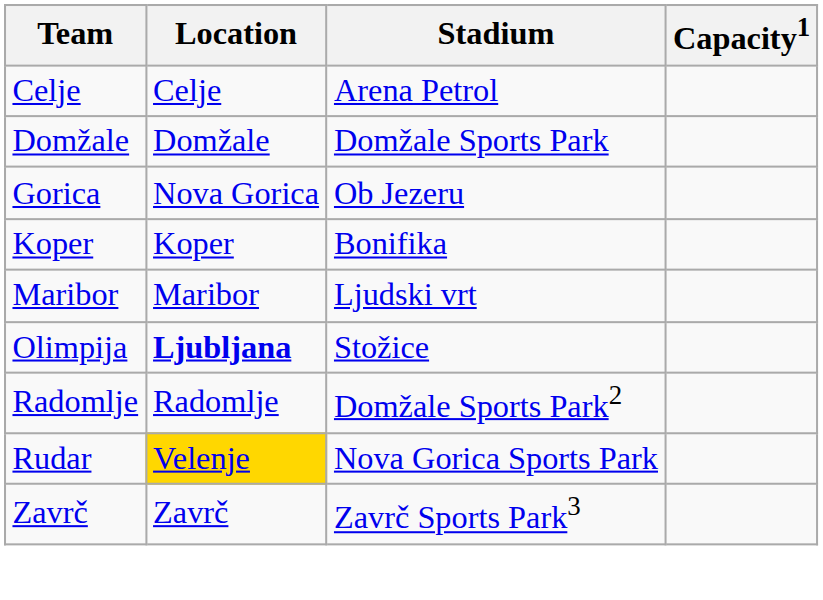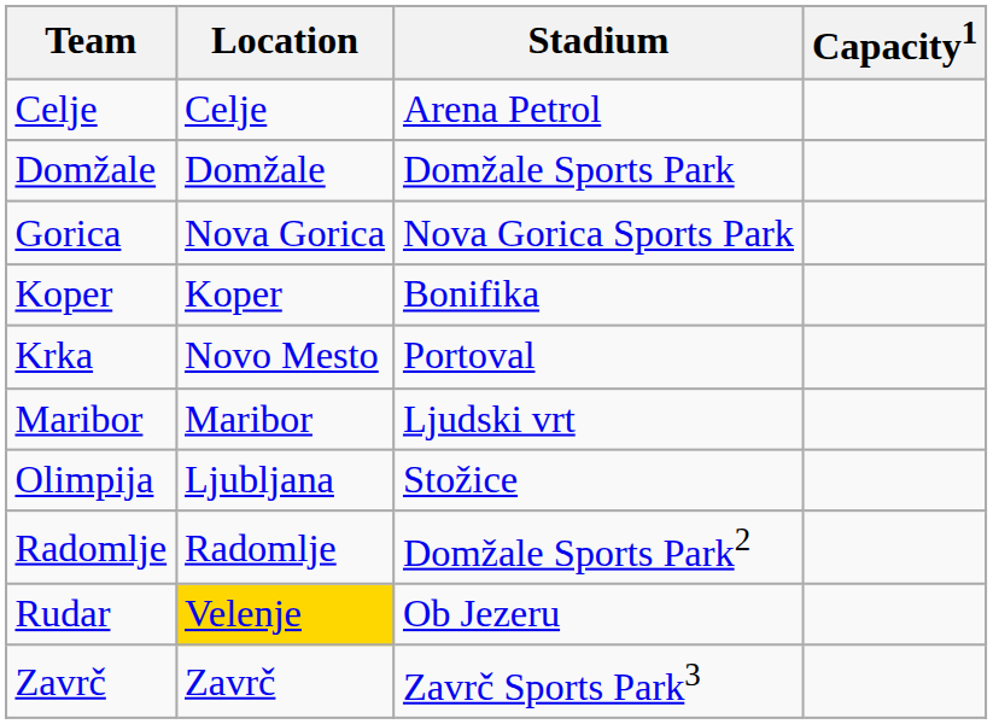 <table class="wikitable sortable" style="text-align: left;">
 <tr>
 <th>Team</th>
 <th>Location</th>
 <th>Stadium</th>
 <th>Capacity<sup>1</sup></th>
 </tr>
 <tr>
 <td><a href='#'>Celje</a></td>
 <td><a href='#'>Celje</a></td>
 <td><a href='#'>Arena Petrol</a></td>
 <td align="center"></td>
 </tr>
 <tr>
 <td><a href='#'>Domžale</a></td>
 <td><a href='#'>Domžale</a></td>
 <td><a href='#'>Domžale Sports Park</a></td>
 <td align="center"></td>
 </tr>
 <tr>
 <td><a href='#'>Gorica</a></td>
 <td><a href='#'>Nova Gorica</a></td>
-<td><a href='#'>Ob Jezeru</a></td>
+<td><a href='#'>Nova Gorica Sports Park</a></td>
 <td align="center"></td>
 </tr>
 <tr>
 <td><a href='#'>Koper</a></td>
 <td><a href='#'>Koper</a></td>
 <td><a href='#'>Bonifika</a></td>
+<td align="center"></td>
+</tr>
+<tr>
+<td><a href='#'>Krka</a></td>
+<td><a href='#'>Novo Mesto</a></td>
+<td><a href='#'>Portoval</a></td>
 <td align="center"></td>
 </tr>
 <tr>
 <td><a href='#'>Maribor</a></td>
 <td><a href='#'>Maribor</a></td>
 <td><a href='#'>Ljudski vrt</a></td>
 <td align="center"></td>
 </tr>
 <tr>
 <td><a href='#'>Olimpija</a></td>
-<td><strong><a href='#'>Ljubljana</a></strong></td>
+<td><a href='#'>Ljubljana</a></td>
 <td><a href='#'>Stožice</a></td>
 <td align="center"></td>
 </tr>
 <tr>
 <td><a href='#'>Radomlje</a></td>
 <td><a href='#'>Radomlje</a></td>
 <td><a href='#'>Domžale Sports Park</a><sup>2</sup></td>
 <td align="center"></td>
 </tr>
 <tr>
 <td><a href='#'>Rudar</a></td>
 <td style="background: gold;"><a href='#'>Velenje</a></td>
-<td><a href='#'>Nova Gorica Sports Park</a></td>
+<td><a href='#'>Ob Jezeru</a></td>
 <td align="center"></td>
 </tr>
 <tr>
 <td><a href='#'>Zavrč</a></td>
 <td><a href='#'>Zavrč</a></td>
 <td><a href='#'>Zavrč Sports Park</a><sup>3</sup></td>
 <td align="center"></td>
 </tr>
 </table>
